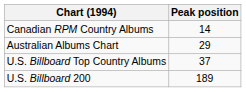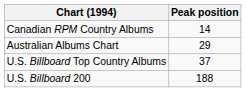 <table class="wikitable">
 <tr>
 <th>Chart (1994)</th>
 <th>Peak position</th>
 </tr>
 <tr>
 <td>Canadian <em>RPM</em> Country Albums</td>
 <td align="center">14</td>
 </tr>
 <tr>
 <td>Australian Albums Chart</td>
 <td align="center">29</td>
 </tr>
 <tr>
 <td>U.S. <em>Billboard</em> Top Country Albums</td>
 <td align="center">37</td>
 </tr>
 <tr>
 <td>U.S. <em>Billboard</em> 200</td>
-<td align="center">189</td>
+<td align="center">188</td>
 </tr>
 </table>
